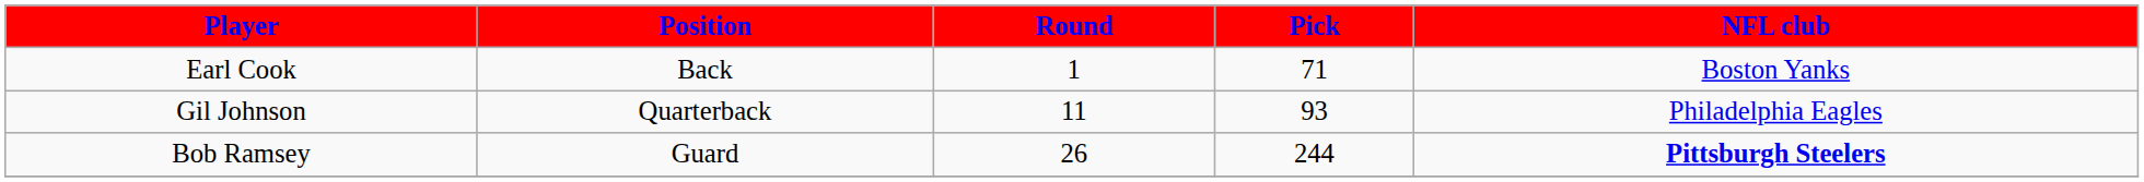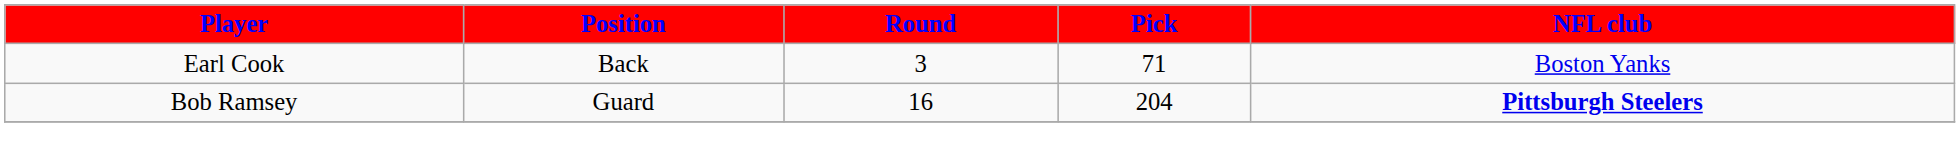 <table class="wikitable" width="80%">
 <tr align="center"  style="background:red;color:blue;">
 <td><strong>Player</strong></td>
 <td><strong>Position</strong></td>
 <td><strong>Round</strong></td>
 <td><strong>Pick</strong></td>
 <td><strong>NFL club</strong></td>
 </tr>
 <tr align="center" bgcolor="">
 <td>Earl Cook</td>
 <td>Back</td>
-<td>1</td>
+<td>3</td>
 <td>71</td>
 <td><a href='#'>Boston Yanks</a></td>
 </tr>
 <tr align="center" bgcolor="">
-<td>Gil Johnson</td>
-<td>Quarterback</td>
-<td>11</td>
-<td>93</td>
-<td><a href='#'>Philadelphia Eagles</a></td>
-</tr>
-<tr align="center" bgcolor="">
 <td>Bob Ramsey</td>
 <td>Guard</td>
-<td>26</td>
-<td>244</td>
+<td>16</td>
+<td>204</td>
 <td><strong><a href='#'>Pittsburgh Steelers</a></strong></td>
 </tr>
 <tr align="center" bgcolor="">
 </tr>
 </table>
